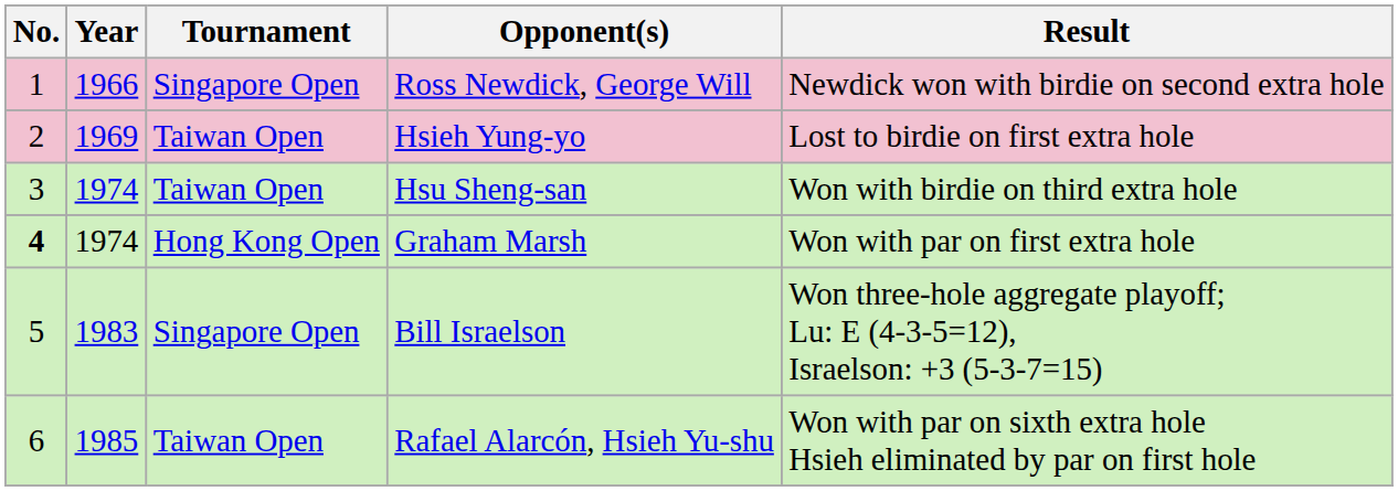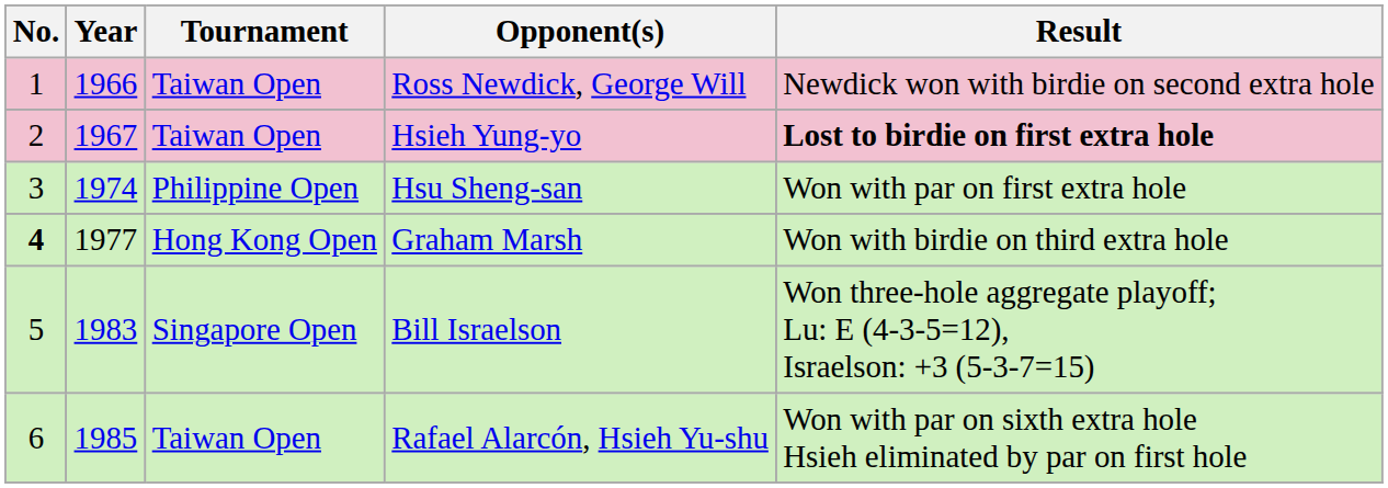 <table class="wikitable" style="font-size:95%;">
 <tr>
 <th>No.</th>
 <th>Year</th>
 <th>Tournament</th>
 <th>Opponent(s)</th>
 <th>Result</th>
 </tr>
 <tr style="background:#F2C1D1;">
 <td align=center>1</td>
 <td><a href='#'>1966</a></td>
-<td><a href='#'>Singapore Open</a></td>
+<td><a href='#'>Taiwan Open</a></td>
 <td> <a href='#'>Ross Newdick</a>,  <a href='#'>George Will</a></td>
 <td>Newdick won with birdie on second extra hole</td>
 </tr>
 <tr style="background:#F2C1D1;">
 <td align=center>2</td>
-<td><a href='#'>1969</a></td>
+<td><a href='#'>1967</a></td>
 <td><a href='#'>Taiwan Open</a></td>
 <td> <a href='#'>Hsieh Yung-yo</a></td>
-<td>Lost to birdie on first extra hole</td>
+<td><strong>Lost to birdie on first extra hole</strong></td>
 </tr>
 <tr style="background:#D0F0C0;">
 <td align=center>3</td>
 <td><a href='#'>1974</a></td>
-<td><a href='#'>Taiwan Open</a></td>
+<td><a href='#'>Philippine Open</a></td>
 <td> <a href='#'>Hsu Sheng-san</a></td>
-<td>Won with birdie on third extra hole</td>
+<td>Won with par on first extra hole</td>
 </tr>
 <tr style="background:#D0F0C0;">
 <td align=center><strong>4</strong></td>
-<td>1974</td>
+<td>1977</td>
 <td><a href='#'>Hong Kong Open</a></td>
 <td> <a href='#'>Graham Marsh</a></td>
-<td>Won with par on first extra hole</td>
+<td>Won with birdie on third extra hole</td>
 </tr>
 <tr style="background:#D0F0C0;">
 <td align=center>5</td>
 <td><a href='#'>1983</a></td>
 <td><a href='#'>Singapore Open</a></td>
 <td> <a href='#'>Bill Israelson</a></td>
 <td>Won three-hole aggregate playoff;<br>Lu: E (4-3-5=12),<br>Israelson: +3 (5-3-7=15)</td>
 </tr>
 <tr style="background:#D0F0C0;">
 <td align=center>6</td>
 <td><a href='#'>1985</a></td>
 <td><a href='#'>Taiwan Open</a></td>
 <td> <a href='#'>Rafael Alarcón</a>,  <a href='#'>Hsieh Yu-shu</a></td>
 <td>Won with par on sixth extra hole<br>Hsieh eliminated by par on first hole</td>
 </tr>
 </table>
